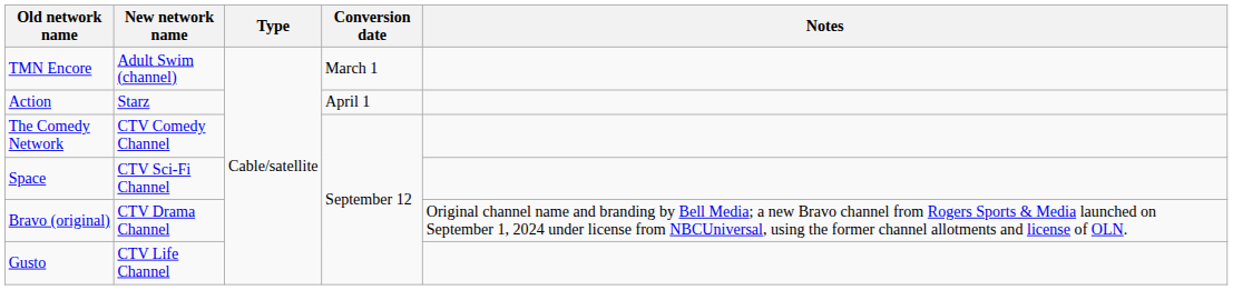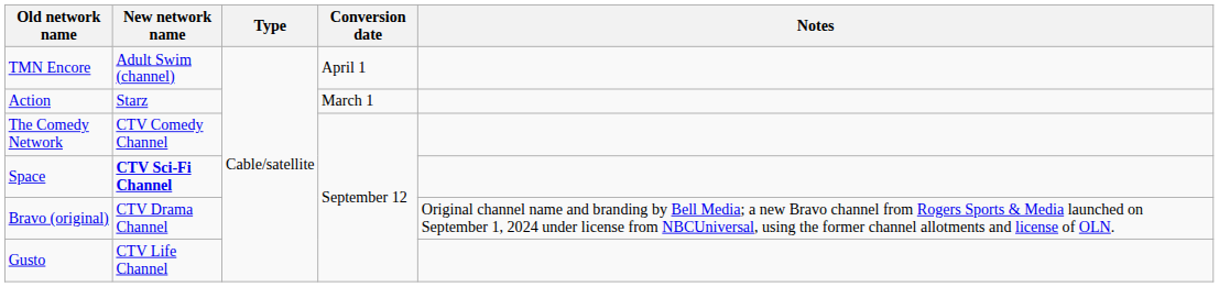 <table class="wikitable">
 <tr>
 <th>Old network name</th>
 <th>New network name</th>
 <th>Type</th>
 <th>Conversion date</th>
 <th>Notes</th>
 </tr>
 <tr>
 <td><a href='#'>TMN Encore</a></td>
 <td><a href='#'>Adult Swim (channel)</a></td>
 <td rowspan=6>Cable/satellite</td>
-<td>March 1</td>
+<td>April 1</td>
 <td></td>
 </tr>
 <tr>
 <td><a href='#'>Action</a></td>
 <td><a href='#'>Starz</a></td>
-<td>April 1</td>
+<td>March 1</td>
 <td></td>
 </tr>
 <tr>
 <td><a href='#'>The Comedy Network</a></td>
 <td><a href='#'>CTV Comedy Channel</a></td>
 <td rowspan=4>September 12</td>
 <td></td>
 </tr>
 <tr>
 <td><a href='#'>Space</a></td>
-<td><a href='#'>CTV Sci-Fi Channel</a></td>
+<td><strong><a href='#'>CTV Sci-Fi Channel</a></strong></td>
 <td></td>
 </tr>
 <tr>
 <td><a href='#'>Bravo (original)</a></td>
 <td><a href='#'>CTV Drama Channel</a></td>
 <td>Original channel name and branding by <a href='#'>Bell Media</a>; a new Bravo channel from <a href='#'>Rogers Sports & Media</a> launched on September 1, 2024 under license from <a href='#'>NBCUniversal</a>, using the former channel allotments and <a href='#'>license</a> of <a href='#'>OLN</a>.</td>
 </tr>
 <tr>
 <td><a href='#'>Gusto</a></td>
 <td><a href='#'>CTV Life Channel</a></td>
 <td></td>
 </tr>
 </table>
